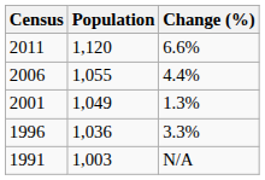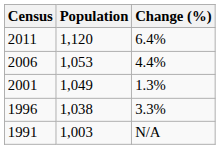 <table class="wikitable">
 <tr>
 <th>Census</th>
 <th>Population</th>
 <th>Change (%)</th>
 </tr>
 <tr>
 <td>2011</td>
 <td>1,120</td>
-<td> 6.6%</td>
+<td> 6.4%</td>
 </tr>
 <tr>
 <td>2006</td>
-<td>1,055</td>
+<td>1,053</td>
 <td> 4.4%</td>
 </tr>
 <tr>
 <td>2001</td>
 <td>1,049</td>
 <td> 1.3%</td>
 </tr>
 <tr>
 <td>1996</td>
-<td>1,036</td>
+<td>1,038</td>
 <td> 3.3%</td>
 </tr>
 <tr>
 <td>1991</td>
 <td>1,003</td>
 <td>N/A</td>
 </tr>
 </table>
